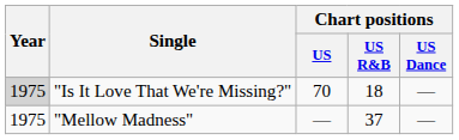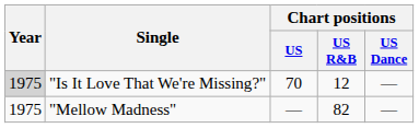 <table class="wikitable" style="text-align:center;">
 <tr>
 <th rowspan="2">Year</th>
 <th rowspan="2">Single</th>
 <th colspan="3">Chart positions</th>
 </tr>
 <tr style="font-size:smaller;">
 <th style="width:40px;"><a href='#'>US</a></th>
 <th style="width:40px;"><a href='#'>US<br>R&B</a></th>
 <th style="width:40px;"><a href='#'>US<br>Dance</a></th>
 </tr>
 <tr>
 <td style="background: lightgrey;">1975</td>
 <td style="text-align:left;">"Is It Love That We're Missing?"</td>
 <td>70</td>
-<td>18</td>
+<td>12</td>
 <td>—</td>
 </tr>
 <tr>
 <td>1975</td>
 <td style="text-align:left;">"Mellow Madness"</td>
 <td>—</td>
-<td>37</td>
+<td>82</td>
 <td>—</td>
 </tr>
 </table>
